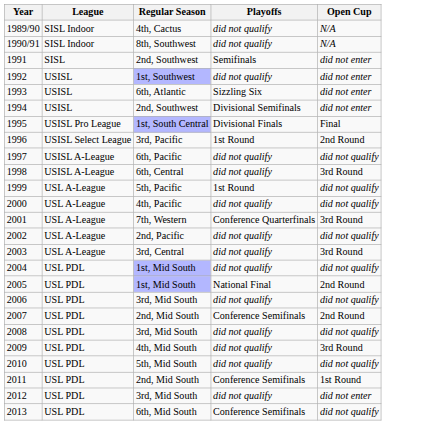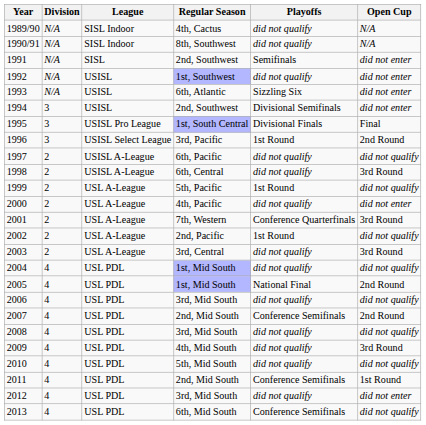 <table class="wikitable">
 <tr>
 <th>Year</th>
+<th>Division</th>
 <th>League</th>
 <th>Regular Season</th>
 <th>Playoffs</th>
 <th>Open Cup</th>
 </tr>
 <tr>
 <td>1989/90</td>
+<td><em>N/A</em></td>
 <td>SISL Indoor</td>
 <td>4th, Cactus</td>
 <td><em>did not qualify</em></td>
 <td><em>N/A</em></td>
 </tr>
 <tr>
 <td>1990/91</td>
+<td><em>N/A</em></td>
 <td>SISL Indoor</td>
 <td>8th, Southwest</td>
 <td><em>did not qualify</em></td>
 <td><em>N/A</em></td>
 </tr>
 <tr>
 <td>1991</td>
+<td><em>N/A</em></td>
 <td>SISL</td>
 <td>2nd, Southwest</td>
 <td>Semifinals</td>
 <td><em>did not enter</em></td>
 </tr>
 <tr>
 <td>1992</td>
+<td><em>N/A</em></td>
 <td>USISL</td>
 <td style="background:#b3b7ff;">1st, Southwest</td>
 <td><em>did not qualify</em></td>
 <td><em>did not enter</em></td>
 </tr>
 <tr>
 <td>1993</td>
+<td><em>N/A</em></td>
 <td>USISL</td>
 <td>6th, Atlantic</td>
 <td>Sizzling Six</td>
 <td><em>did not enter</em></td>
 </tr>
 <tr>
 <td>1994</td>
+<td>3</td>
 <td>USISL</td>
 <td>2nd, Southwest</td>
 <td>Divisional Semifinals</td>
 <td><em>did not enter</em></td>
 </tr>
 <tr>
 <td>1995</td>
+<td>3</td>
 <td>USISL Pro League</td>
 <td style="background:#b3b7ff;">1st, South Central</td>
 <td>Divisional Finals</td>
 <td>Final</td>
 </tr>
 <tr>
 <td>1996</td>
+<td>3</td>
 <td>USISL Select League</td>
 <td>3rd, Pacific</td>
 <td>1st Round</td>
 <td>2nd Round</td>
 </tr>
 <tr>
 <td>1997</td>
+<td>2</td>
 <td>USISL A-League</td>
 <td>6th, Pacific</td>
 <td><em>did not qualify</em></td>
 <td><em>did not qualify</em></td>
 </tr>
 <tr>
 <td>1998</td>
+<td>2</td>
 <td>USISL A-League</td>
 <td>6th, Central</td>
 <td><em>did not qualify</em></td>
 <td>3rd Round</td>
 </tr>
 <tr>
 <td>1999</td>
+<td>2</td>
 <td>USL A-League</td>
 <td>5th, Pacific</td>
 <td>1st Round</td>
 <td><em>did not qualify</em></td>
 </tr>
 <tr>
 <td>2000</td>
+<td>2</td>
 <td>USL A-League</td>
 <td>4th, Pacific</td>
 <td><em>did not qualify</em></td>
-<td><em>did not qualify</em></td>
+<td><em>did not enter</em></td>
 </tr>
 <tr>
 <td>2001</td>
+<td>2</td>
 <td>USL A-League</td>
 <td>7th, Western</td>
 <td>Conference Quarterfinals</td>
 <td>3rd Round</td>
 </tr>
 <tr>
 <td>2002</td>
+<td>2</td>
 <td>USL A-League</td>
 <td>2nd, Pacific</td>
-<td><em>did not qualify</em></td>
+<td>1st Round</td>
 <td><em>did not qualify</em></td>
 </tr>
 <tr>
 <td>2003</td>
+<td>2</td>
 <td>USL A-League</td>
 <td>3rd, Central</td>
 <td><em>did not qualify</em></td>
 <td>3rd Round</td>
 </tr>
 <tr>
 <td>2004</td>
+<td>4</td>
 <td>USL PDL</td>
 <td style="background:#b3b7ff;">1st, Mid South</td>
 <td><em>did not qualify</em></td>
 <td><em>did not qualify</em></td>
 </tr>
 <tr>
 <td>2005</td>
+<td>4</td>
 <td>USL PDL</td>
 <td style="background:#b3b7ff;">1st, Mid South</td>
 <td>National Final</td>
 <td>2nd Round</td>
 </tr>
 <tr>
 <td>2006</td>
+<td>4</td>
 <td>USL PDL</td>
 <td>3rd, Mid South</td>
 <td><em>did not qualify</em></td>
 <td><em>did not qualify</em></td>
 </tr>
 <tr>
 <td>2007</td>
+<td>4</td>
 <td>USL PDL</td>
 <td>2nd, Mid South</td>
 <td>Conference Semifinals</td>
 <td>2nd Round</td>
 </tr>
 <tr>
 <td>2008</td>
+<td>4</td>
 <td>USL PDL</td>
 <td>3rd, Mid South</td>
 <td><em>did not qualify</em></td>
 <td><em>did not qualify</em></td>
 </tr>
 <tr>
 <td>2009</td>
+<td>4</td>
 <td>USL PDL</td>
 <td>4th, Mid South</td>
 <td><em>did not qualify</em></td>
 <td>3rd Round</td>
 </tr>
 <tr>
 <td>2010</td>
+<td>4</td>
 <td>USL PDL</td>
 <td>5th, Mid South</td>
 <td><em>did not qualify</em></td>
 <td><em>did not qualify</em></td>
 </tr>
 <tr>
 <td>2011</td>
+<td>4</td>
 <td>USL PDL</td>
 <td>2nd, Mid South</td>
 <td>Conference Semifinals</td>
 <td>1st Round</td>
 </tr>
 <tr>
 <td>2012</td>
+<td>4</td>
 <td>USL PDL</td>
 <td>3rd, Mid South</td>
 <td><em>did not qualify</em></td>
 <td><em>did not enter</em></td>
 </tr>
 <tr>
 <td>2013</td>
+<td>4</td>
 <td>USL PDL</td>
 <td>6th, Mid South</td>
 <td>Conference Semifinals</td>
 <td><em>did not qualify</em></td>
 </tr>
 </table>
